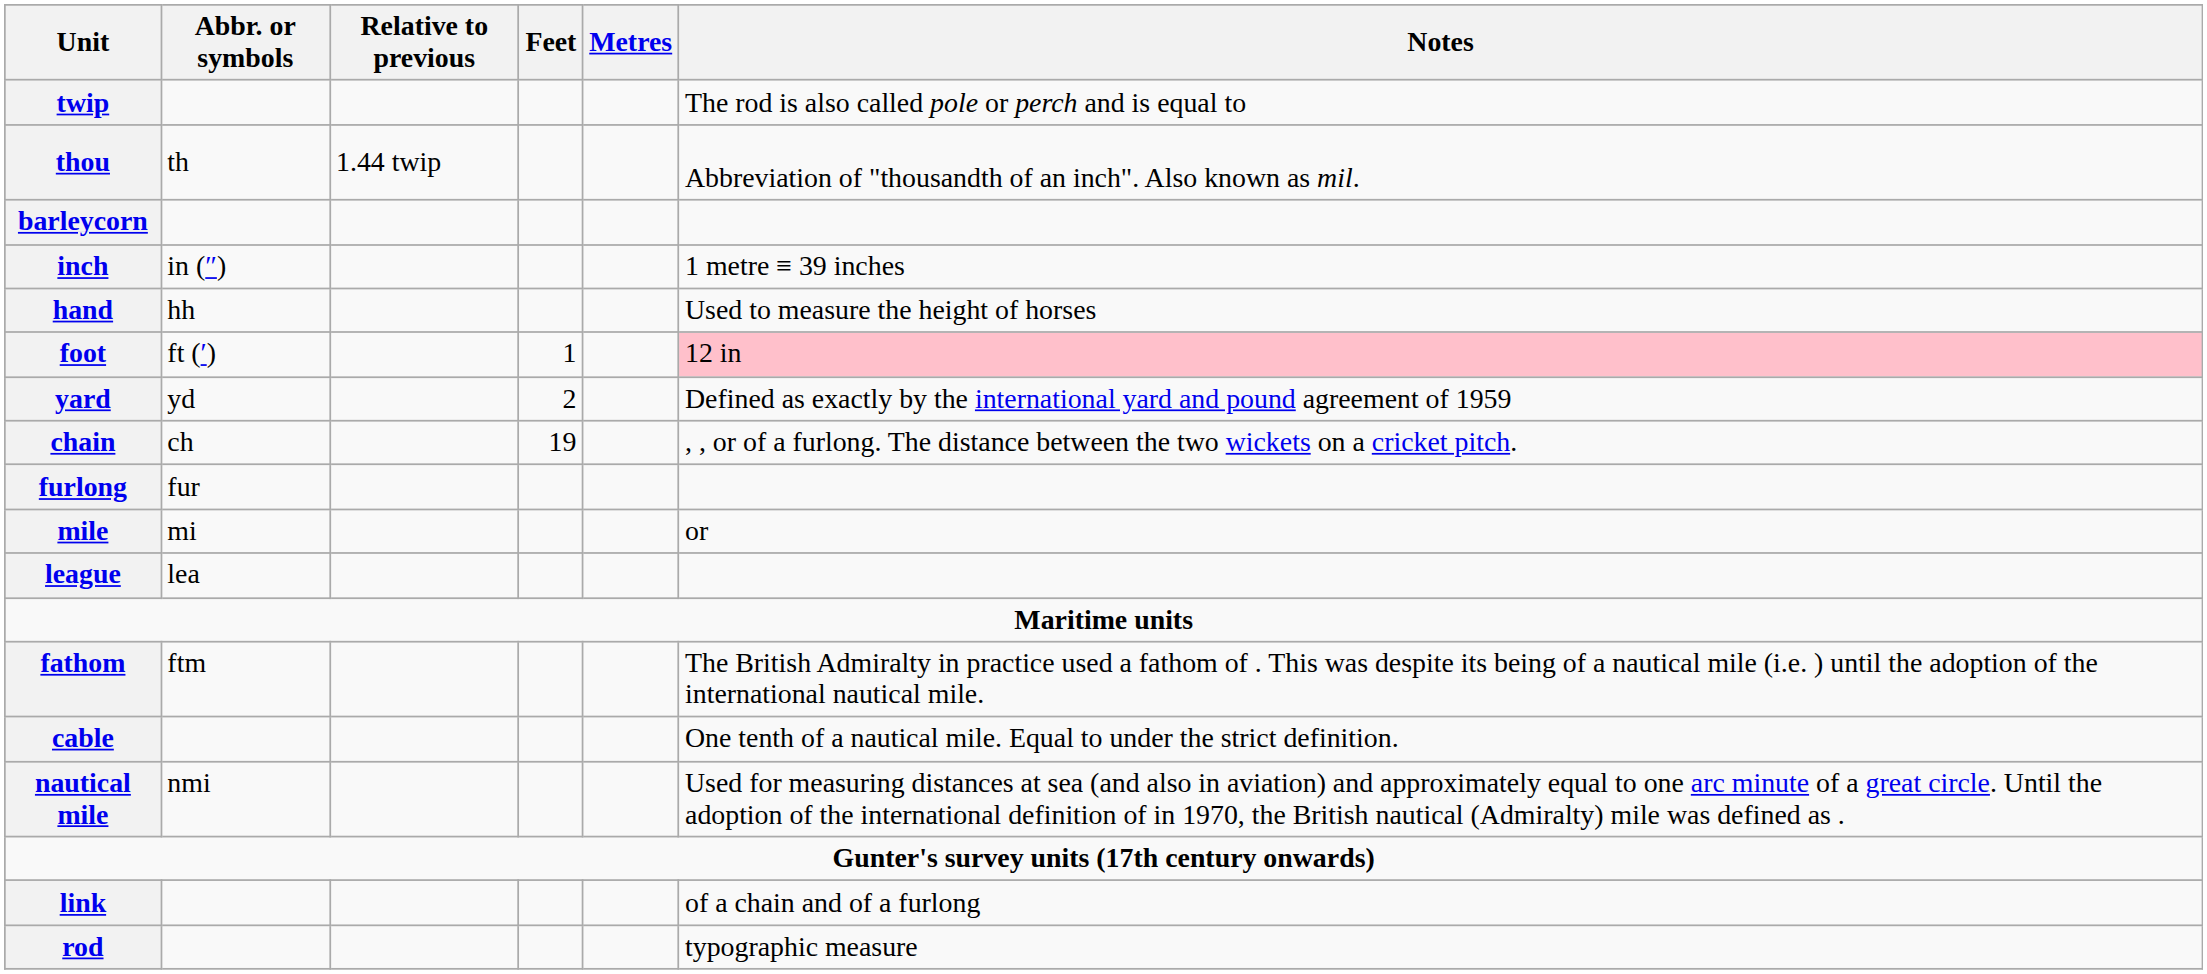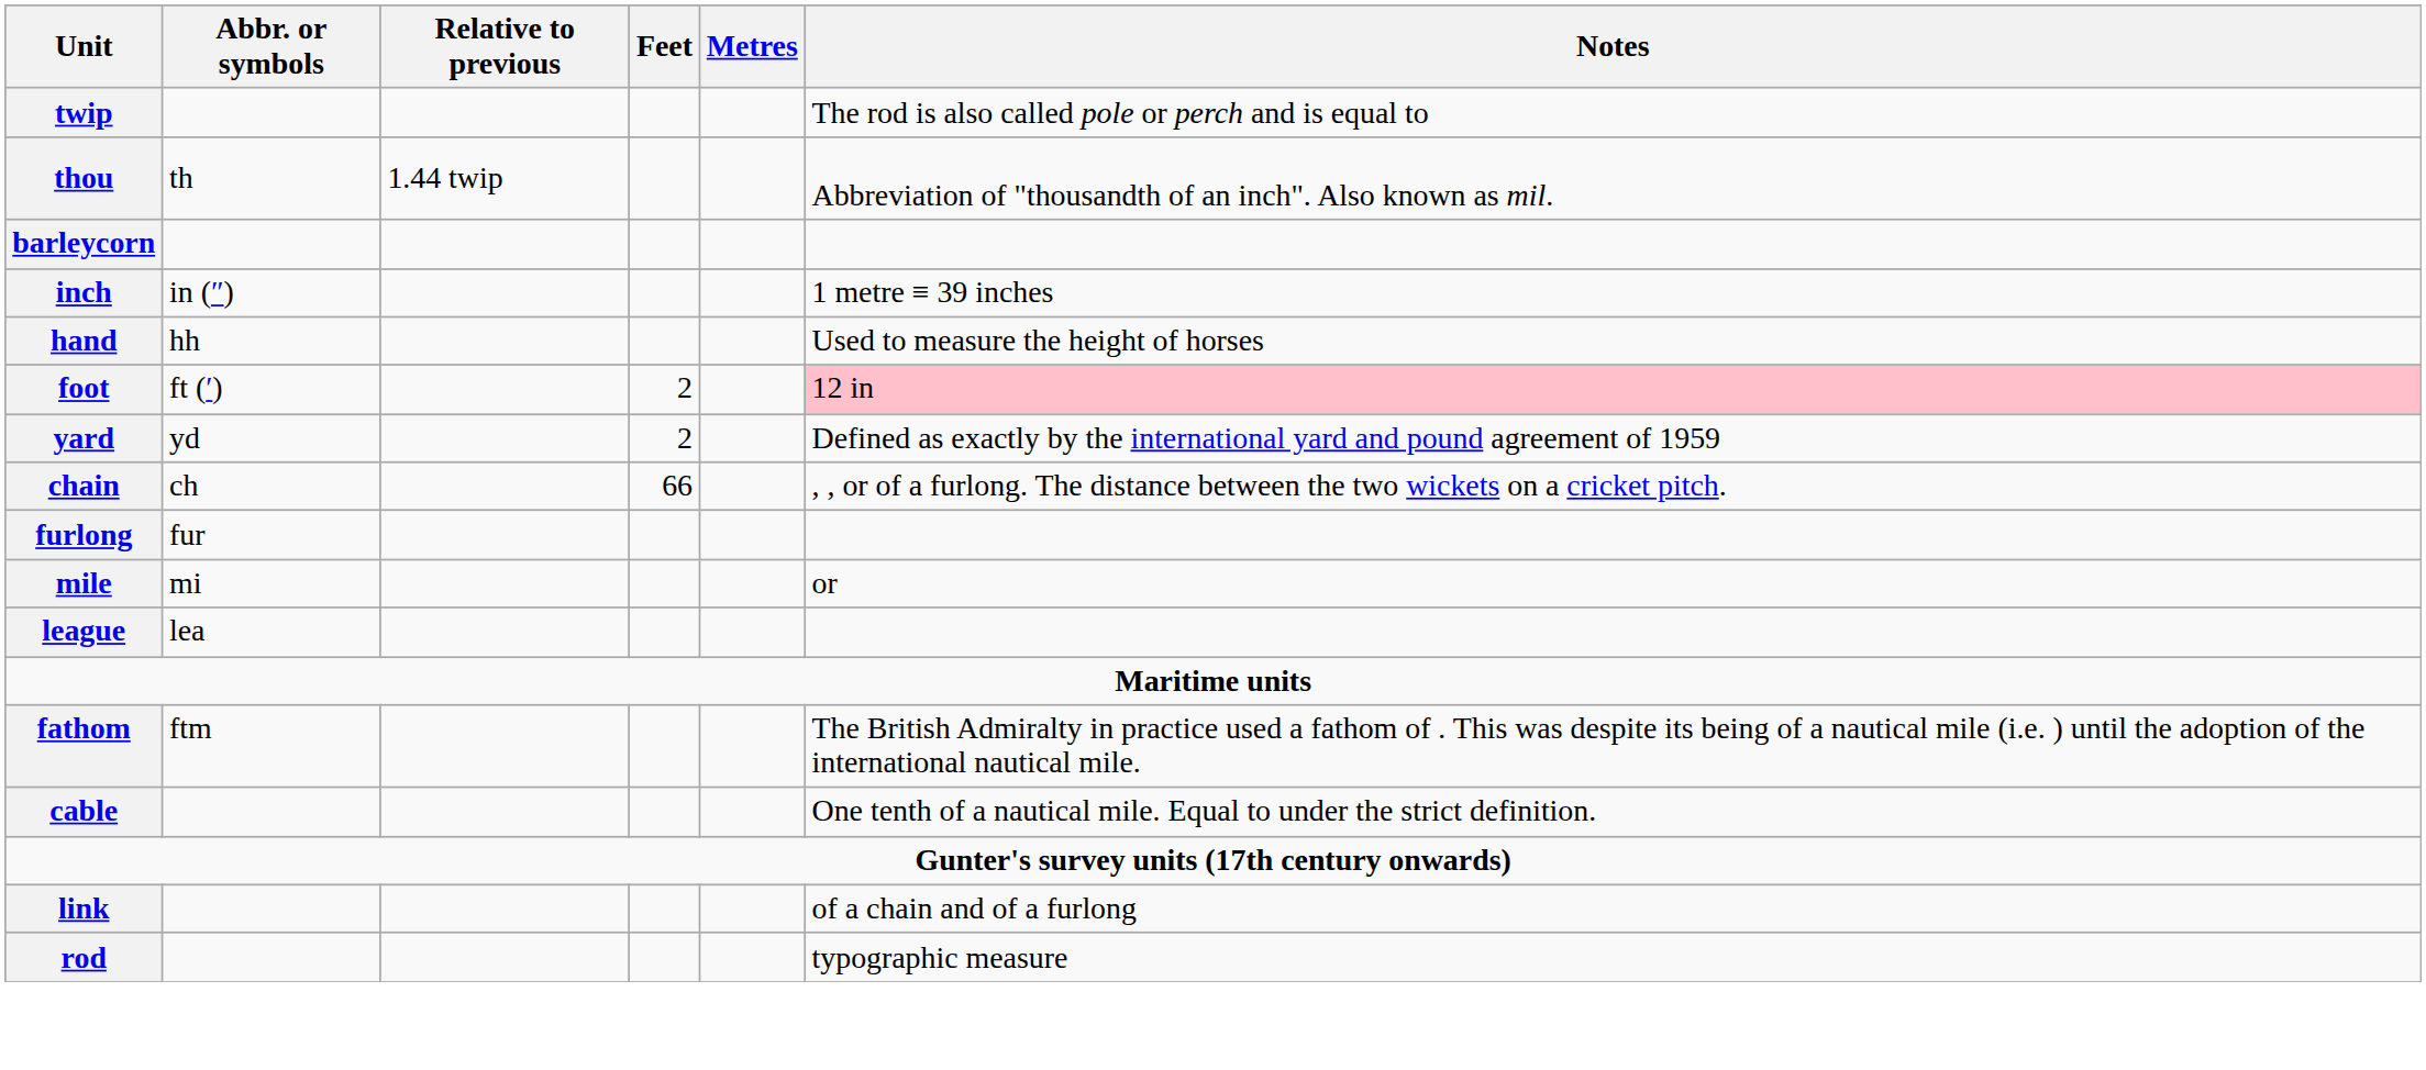 <table class="wikitable" style="margin-right:0">
 <tr>
 <th>Unit</th>
 <th>Abbr. or symbols</th>
 <th>Relative to previous</th>
 <th>Feet</th>
 <th><a href='#'>Metres</a></th>
 <th>Notes</th>
 </tr>
 <tr>
 <th><a href='#'>twip</a></th>
 <td></td>
 <td></td>
 <td align=right></td>
 <td align=right></td>
 <td>The rod is also called <em>pole</em> or <em>perch</em> and is equal to </td>
 </tr>
 <tr>
 <th><a href='#'>thou</a></th>
 <td>th</td>
 <td>1.44 twip</td>
 <td align=right></td>
 <td align=right></td>
 <td><br>Abbreviation of "thousandth of an inch". Also known as <em>mil</em>.</td>
 </tr>
 <tr>
 <th><a href='#'>barleycorn</a></th>
 <td></td>
 <td></td>
 <td align="right"></td>
 <td align="right"></td>
 <td></td>
 </tr>
 <tr>
 <th><a href='#'>inch</a></th>
 <td>in (<a href='#'>″</a>)</td>
 <td></td>
 <td align="right"></td>
 <td align="right"></td>
 <td>1 metre ≡ 39  inches</td>
 </tr>
 <tr>
 <th><a href='#'>hand</a></th>
 <td>hh</td>
 <td></td>
 <td align="right"></td>
 <td align="right"></td>
 <td>Used to measure the height of horses</td>
 </tr>
 <tr>
 <th><a href='#'>foot</a></th>
 <td>ft (<a href='#'>′</a>)</td>
 <td></td>
-<td align=right>1</td>
+<td align=right>2</td>
 <td align=right></td>
 <td style="background: pink;">12 in</td>
 </tr>
 <tr>
 <th><a href='#'>yard</a></th>
 <td>yd</td>
 <td></td>
 <td align=right>2</td>
 <td align=right></td>
 <td>Defined as exactly  by the <a href='#'>international yard and pound</a> agreement of 1959</td>
 </tr>
 <tr>
 <th><a href='#'>chain</a></th>
 <td>ch</td>
 <td></td>
-<td align=right>19</td>
+<td align=right>66</td>
 <td align=right></td>
 <td>, , or  of a furlong. The distance between the two <a href='#'>wickets</a> on a <a href='#'>cricket pitch</a>.</td>
 </tr>
 <tr>
 <th><a href='#'>furlong</a></th>
 <td>fur</td>
 <td></td>
 <td align=right></td>
 <td align=right></td>
 <td></td>
 </tr>
 <tr>
 <th><a href='#'>mile</a></th>
 <td>mi</td>
 <td></td>
 <td align=right></td>
 <td align=right></td>
 <td> or </td>
 </tr>
 <tr>
 <th><a href='#'>league</a></th>
 <td>lea</td>
 <td></td>
 <td align=right></td>
 <td align=right></td>
 <td></td>
 </tr>
 <tr>
 <td colspan="6" style="text-align:center;"><strong>Maritime units</strong></td>
 </tr>
 <tr valign=top>
 <th><a href='#'>fathom</a></th>
 <td>ftm</td>
 <td></td>
 <td align=right></td>
 <td align=right></td>
 <td>The British Admiralty in practice used a fathom of . This was despite its being  of a nautical mile (i.e. ) until the adoption of the international nautical mile.</td>
 </tr>
 <tr valign=top>
 <th><a href='#'>cable</a></th>
 <td></td>
 <td></td>
 <td align=right></td>
 <td align=right></td>
 <td>One tenth of a nautical mile. Equal to  under the strict definition.</td>
 </tr>
-<tr valign=top>
-<th><a href='#'>nautical mile</a></th>
-<td>nmi</td>
-<td></td>
-<td align=right></td>
-<td align=right></td>
-<td>Used for measuring distances at sea (and also in aviation) and approximately equal to one <a href='#'>arc minute</a> of a <a href='#'>great circle</a>. Until the adoption of the international definition of  in 1970, the British nautical (Admiralty) mile was defined as .</td>
-</tr>
 <tr>
 <td colspan="6" style="text-align:center;"><strong>Gunter's survey units (17th century onwards)</strong></td>
 </tr>
 <tr>
 <th><a href='#'>link</a></th>
 <td></td>
 <td></td>
 <td align=right></td>
 <td align=right></td>
 <td> of a chain and  of a furlong</td>
 </tr>
 <tr>
 <th><a href='#'>rod</a></th>
 <td></td>
 <td></td>
 <td align=right></td>
 <td align=right></td>
 <td>typographic measure</td>
 </tr>
 </table>
